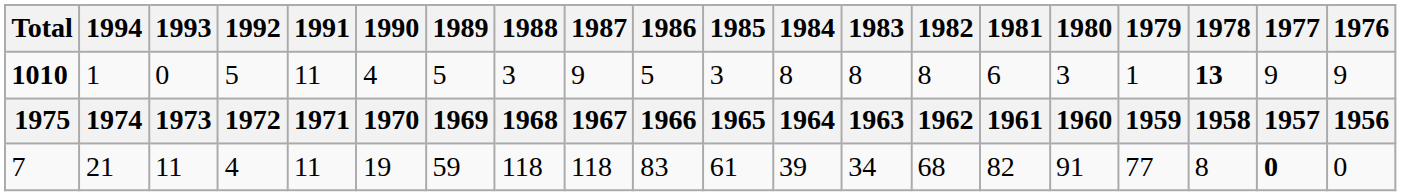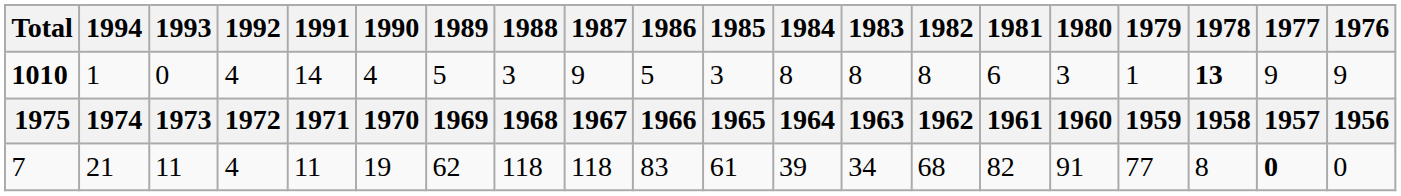 <table class="wikitable" style="font-size:90%;">
 <tr>
 <th>Total</th>
 <th>1994</th>
 <th>1993</th>
 <th>1992</th>
 <th>1991</th>
 <th>1990</th>
 <th>1989</th>
 <th>1988</th>
 <th>1987</th>
 <th>1986</th>
 <th>1985</th>
 <th>1984</th>
 <th>1983</th>
 <th>1982</th>
 <th>1981</th>
 <th>1980</th>
 <th>1979</th>
 <th>1978</th>
 <th>1977</th>
 <th>1976</th>
 </tr>
 <tr>
 <td><strong>1010</strong></td>
 <td>1</td>
 <td>0</td>
-<td>5</td>
-<td>11</td>
+<td>4</td>
+<td>14</td>
 <td>4</td>
 <td>5</td>
 <td>3</td>
 <td>9</td>
 <td>5</td>
 <td>3</td>
 <td>8</td>
 <td>8</td>
 <td>8</td>
 <td>6</td>
 <td>3</td>
 <td>1</td>
 <td><strong>13</strong></td>
 <td>9</td>
 <td>9</td>
 </tr>
 <tr>
 <th>1975</th>
 <th>1974</th>
 <th>1973</th>
 <th>1972</th>
 <th>1971</th>
 <th>1970</th>
 <th>1969</th>
 <th>1968</th>
 <th>1967</th>
 <th>1966</th>
 <th>1965</th>
 <th>1964</th>
 <th>1963</th>
 <th>1962</th>
 <th>1961</th>
 <th>1960</th>
 <th>1959</th>
 <th>1958</th>
 <th>1957</th>
 <th>1956</th>
 </tr>
 <tr>
 <td>7</td>
 <td>21</td>
 <td>11</td>
 <td>4</td>
 <td>11</td>
 <td>19</td>
-<td>59</td>
+<td>62</td>
 <td>118</td>
 <td>118</td>
 <td>83</td>
 <td>61</td>
 <td>39</td>
 <td>34</td>
 <td>68</td>
 <td>82</td>
 <td>91</td>
 <td>77</td>
 <td>8</td>
 <td><strong>0</strong></td>
 <td>0</td>
 </tr>
 </table>
